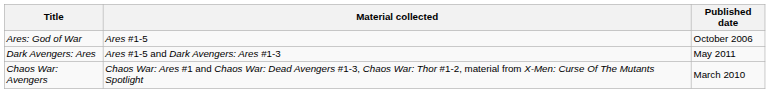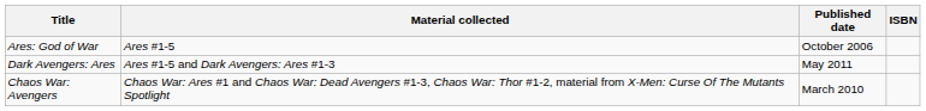 <table class="wikitable">
 <tr>
 <th>Title</th>
 <th>Material collected</th>
 <th>Published date</th>
+<th>ISBN</th>
 </tr>
 <tr>
 <td><em>Ares: God of War</em></td>
 <td><em>Ares</em> #1-5</td>
 <td>October 2006</td>
+<td></td>
 </tr>
 <tr>
 <td><em>Dark Avengers: Ares</em></td>
 <td><em>Ares</em> #1-5 and <em>Dark Avengers: Ares</em> #1-3</td>
 <td>May 2011</td>
+<td></td>
 </tr>
 <tr>
 <td><em>Chaos War: Avengers</em></td>
 <td><em>Chaos War: Ares</em> #1 and <em>Chaos War: Dead Avengers</em> #1-3, <em>Chaos War: Thor</em> #1-2, material from <em>X-Men: Curse Of The Mutants Spotlight</em></td>
 <td>March 2010</td>
+<td></td>
 </tr>
 </table>
